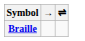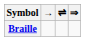 <table class="wikitable" style="text-align:center">
 <tr>
 <th>Symbol</th>
 <th>→</th>
 <th>⇌</th>
+<th>⇒</th>
 </tr>
 <tr>
 <th><a href='#'>Braille</a></th>
 <td></td>
 <td></td>
+<td></td>
 </tr>
 </table>
